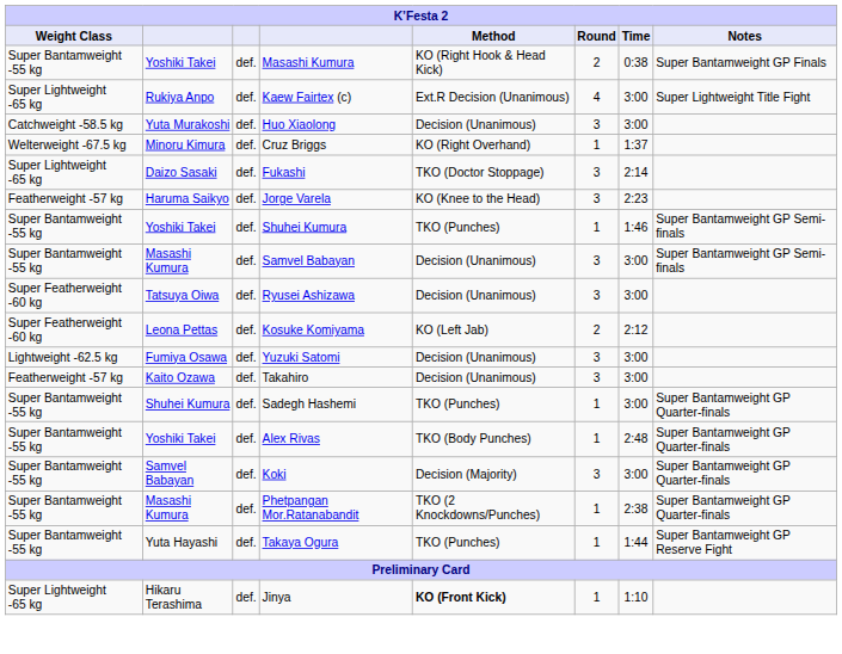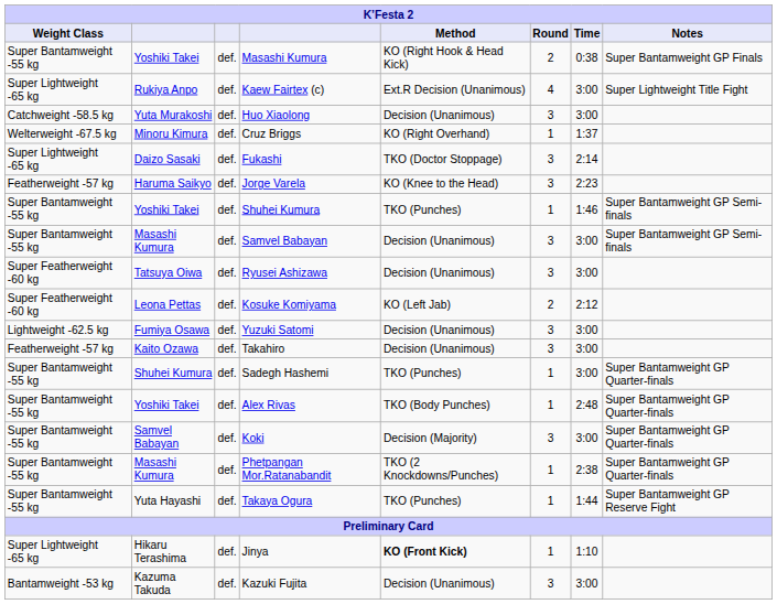 <table class="wikitable" style="font-size: 80%;">
 <tr>
 <th colspan="8" style="background-color: #ccf; color: #000080; text-align: center;"><strong>K’Festa 2</strong></th>
 </tr>
 <tr>
 <th colspan="1" style="background-color: #E6E8FA; color: #000000; text-align: center;">Weight Class</th>
 <th colspan="1" style="background-color: #E6E8FA; color: #000000; text-align: center;"></th>
 <th colspan="1" style="background-color: #E6E8FA; color: #000000; text-align: center;"></th>
 <th colspan="1" style="background-color: #E6E8FA; color: #000000; text-align: center;"></th>
 <th colspan="1" style="background-color: #E6E8FA; color: #000000; text-align: center;">Method</th>
 <th colspan="1" style="background-color: #E6E8FA; color: #000000; text-align: center;">Round</th>
 <th colspan="1" style="background-color: #E6E8FA; color: #000000; text-align: center;">Time</th>
 <th colspan="1" style="background-color: #E6E8FA; color: #000000; text-align: center;">Notes</th>
 </tr>
 <tr>
 <td>Super Bantamweight -55 kg</td>
 <td> <a href='#'>Yoshiki Takei</a></td>
 <td align=center>def.</td>
 <td> <a href='#'>Masashi Kumura</a></td>
 <td>KO (Right Hook & Head Kick)</td>
 <td align=center>2</td>
 <td align=center>0:38</td>
 <td>Super Bantamweight GP Finals</td>
 </tr>
 <tr>
 <td>Super Lightweight -65 kg</td>
 <td> <a href='#'>Rukiya Anpo</a></td>
 <td align=center>def.</td>
 <td> <a href='#'>Kaew Fairtex</a> (c)</td>
 <td>Ext.R Decision (Unanimous)</td>
 <td align=center>4</td>
 <td align=center>3:00</td>
 <td>Super Lightweight Title Fight</td>
 </tr>
 <tr>
 <td>Catchweight -58.5 kg</td>
 <td> <a href='#'>Yuta Murakoshi</a></td>
 <td align=center>def.</td>
 <td> <a href='#'>Huo Xiaolong</a></td>
 <td>Decision (Unanimous)</td>
 <td align=center>3</td>
 <td align=center>3:00</td>
 <td></td>
 </tr>
 <tr>
 <td>Welterweight -67.5 kg</td>
 <td> <a href='#'>Minoru Kimura</a></td>
 <td align=center>def.</td>
 <td> Cruz Briggs</td>
 <td>KO (Right Overhand)</td>
 <td align=center>1</td>
 <td align=center>1:37</td>
 <td></td>
 </tr>
 <tr>
 <td>Super Lightweight -65 kg</td>
 <td> <a href='#'>Daizo Sasaki</a></td>
 <td align=center>def.</td>
 <td> <a href='#'>Fukashi</a></td>
 <td>TKO (Doctor Stoppage)</td>
 <td align=center>3</td>
 <td align=center>2:14</td>
 <td></td>
 </tr>
 <tr>
 <td>Featherweight -57 kg</td>
 <td> <a href='#'>Haruma Saikyo</a></td>
 <td align=center>def.</td>
 <td> <a href='#'>Jorge Varela</a></td>
 <td>KO (Knee to the Head)</td>
 <td align=center>3</td>
 <td align=center>2:23</td>
 <td></td>
 </tr>
 <tr>
 <td>Super Bantamweight -55 kg</td>
 <td> <a href='#'>Yoshiki Takei</a></td>
 <td align=center>def.</td>
 <td> <a href='#'>Shuhei Kumura</a></td>
 <td>TKO (Punches)</td>
 <td align=center>1</td>
 <td align=center>1:46</td>
 <td>Super Bantamweight GP Semi-finals</td>
 </tr>
 <tr>
 <td>Super Bantamweight -55 kg</td>
 <td> <a href='#'>Masashi Kumura</a></td>
 <td align=center>def.</td>
 <td> <a href='#'>Samvel Babayan</a></td>
 <td>Decision (Unanimous)</td>
 <td align=center>3</td>
 <td align=center>3:00</td>
 <td>Super Bantamweight GP Semi-finals</td>
 </tr>
 <tr>
 <td>Super Featherweight -60 kg</td>
 <td> <a href='#'>Tatsuya Oiwa</a></td>
 <td align=center>def.</td>
 <td> <a href='#'>Ryusei Ashizawa</a></td>
 <td>Decision (Unanimous)</td>
 <td align=center>3</td>
 <td align=center>3:00</td>
 <td></td>
 </tr>
 <tr>
 <td>Super Featherweight -60 kg</td>
 <td> <a href='#'>Leona Pettas</a></td>
 <td align=center>def.</td>
 <td> <a href='#'>Kosuke Komiyama</a></td>
 <td>KO (Left Jab)</td>
 <td align=center>2</td>
 <td align=center>2:12</td>
 <td></td>
 </tr>
 <tr>
 <td>Lightweight -62.5 kg</td>
 <td> <a href='#'>Fumiya Osawa</a></td>
 <td align=center>def.</td>
 <td> <a href='#'>Yuzuki Satomi</a></td>
 <td>Decision (Unanimous)</td>
 <td align=center>3</td>
 <td align=center>3:00</td>
 <td></td>
 </tr>
 <tr>
 <td>Featherweight -57 kg</td>
 <td> <a href='#'>Kaito Ozawa</a></td>
 <td align=center>def.</td>
 <td> Takahiro</td>
 <td>Decision (Unanimous)</td>
 <td align=center>3</td>
 <td align=center>3:00</td>
 <td></td>
 </tr>
 <tr>
 <td>Super Bantamweight -55 kg</td>
 <td> <a href='#'>Shuhei Kumura</a></td>
 <td align=center>def.</td>
 <td> Sadegh Hashemi</td>
 <td>TKO (Punches)</td>
 <td align=center>1</td>
 <td align=center>3:00</td>
 <td>Super Bantamweight GP Quarter-finals</td>
 </tr>
 <tr>
 <td>Super Bantamweight -55 kg</td>
 <td> <a href='#'>Yoshiki Takei</a></td>
 <td align=center>def.</td>
 <td> <a href='#'>Alex Rivas</a></td>
 <td>TKO (Body Punches)</td>
 <td align=center>1</td>
 <td align=center>2:48</td>
 <td>Super Bantamweight GP Quarter-finals</td>
 </tr>
 <tr>
 <td>Super Bantamweight -55 kg</td>
 <td> <a href='#'>Samvel Babayan</a></td>
 <td align=center>def.</td>
 <td> <a href='#'>Koki</a></td>
 <td>Decision (Majority)</td>
 <td align=center>3</td>
 <td align=center>3:00</td>
 <td>Super Bantamweight GP Quarter-finals</td>
 </tr>
 <tr>
 <td>Super Bantamweight -55 kg</td>
 <td> <a href='#'>Masashi Kumura</a></td>
 <td align=center>def.</td>
 <td> <a href='#'>Phetpangan Mor.Ratanabandit</a></td>
 <td>TKO (2 Knockdowns/Punches)</td>
 <td align=center>1</td>
 <td align=center>2:38</td>
 <td>Super Bantamweight GP Quarter-finals</td>
 </tr>
 <tr>
 <td>Super Bantamweight -55 kg</td>
 <td> Yuta Hayashi</td>
 <td align=center>def.</td>
 <td> <a href='#'>Takaya Ogura</a></td>
 <td>TKO (Punches)</td>
 <td align=center>1</td>
 <td align=center>1:44</td>
 <td>Super Bantamweight GP Reserve Fight</td>
 </tr>
 <tr>
 <th colspan="8" style="background-color: #ccf; color: #000080; text-align: center;"><strong>Preliminary Card</strong></th>
 </tr>
 <tr>
 <td>Super Lightweight -65 kg</td>
 <td> Hikaru Terashima</td>
 <td align=center>def.</td>
 <td> Jinya</td>
 <td><strong>KO (Front Kick)</strong></td>
 <td align=center>1</td>
 <td align=center>1:10</td>
 <td></td>
 </tr>
+<tr>
+<td>Bantamweight -53 kg</td>
+<td> Kazuma Takuda</td>
+<td align=center>def.</td>
+<td> Kazuki Fujita</td>
+<td>Decision (Unanimous)</td>
+<td align=center>3</td>
+<td align=center>3:00</td>
+<td></td>
+</tr>
 </table>
